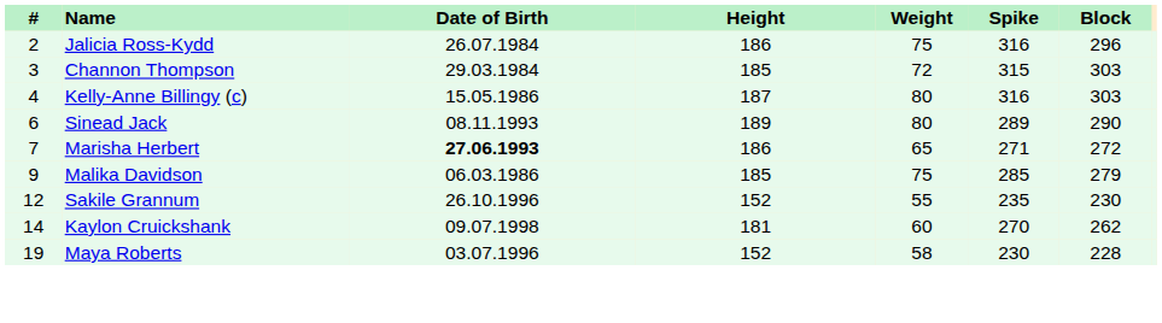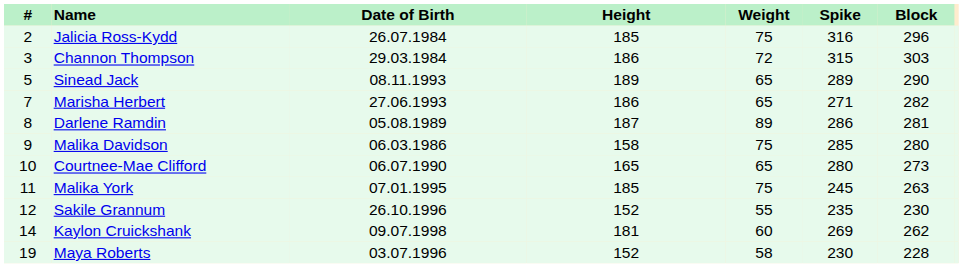 <table border=0 cellpadding=2 cellspacing=0  |- bgcolor=#FFECCE style="text-align:center; font-size:90%;" width=100%>
 <tr bgcolor=#BBF0C9>
 <th width=5%>#</th>
 <th width=25% align=left>Name</th>
 <th width=25%>Date of Birth</th>
 <th width=21%>Height</th>
 <th width=8%>Weight</th>
 <th width=8%>Spike</th>
 <th width=8%>Block</th>
 </tr>
 <tr bgcolor=#E7FAEC>
 <td>2</td>
 <td align=left><a href='#'>Jalicia Ross-Kydd</a></td>
 <td>26.07.1984</td>
-<td>186</td>
+<td>185</td>
 <td>75</td>
 <td>316</td>
 <td>296</td>
 <td></td>
 </tr>
 <tr bgcolor=#E7FAEC>
 <td>3</td>
 <td align=left><a href='#'>Channon Thompson</a></td>
 <td>29.03.1984</td>
-<td>185</td>
+<td>186</td>
 <td>72</td>
 <td>315</td>
 <td>303</td>
 <td></td>
 </tr>
 <tr bgcolor=#E7FAEC>
-<td>4</td>
-<td align=left><a href='#'>Kelly-Anne Billingy</a> (<a href='#'>c</a>)</td>
-<td>15.05.1986</td>
-<td>187</td>
-<td>80</td>
-<td>316</td>
-<td>303</td>
-<td></td>
-</tr>
-<tr bgcolor=#E7FAEC>
-<td>6</td>
+<td>5</td>
 <td align=left><a href='#'>Sinead Jack</a></td>
 <td>08.11.1993</td>
 <td>189</td>
-<td>80</td>
+<td>65</td>
 <td>289</td>
 <td>290</td>
 <td></td>
 </tr>
 <tr bgcolor=#E7FAEC>
 <td>7</td>
 <td align=left><a href='#'>Marisha Herbert</a></td>
-<td><strong>27.06.1993</strong></td>
+<td>27.06.1993</td>
 <td>186</td>
 <td>65</td>
 <td>271</td>
-<td>272</td>
+<td>282</td>
+<td></td>
+</tr>
+<tr bgcolor=#E7FAEC>
+<td>8</td>
+<td align=left><a href='#'>Darlene Ramdin</a></td>
+<td>05.08.1989</td>
+<td>187</td>
+<td>89</td>
+<td>286</td>
+<td>281</td>
 <td></td>
 </tr>
 <tr bgcolor=#E7FAEC>
 <td>9</td>
 <td align=left><a href='#'>Malika Davidson</a></td>
 <td>06.03.1986</td>
+<td>158</td>
+<td>75</td>
+<td>285</td>
+<td>280</td>
+<td></td>
+</tr>
+<tr bgcolor=#E7FAEC>
+<td>10</td>
+<td align=left><a href='#'>Courtnee-Mae Clifford</a></td>
+<td>06.07.1990</td>
+<td>165</td>
+<td>65</td>
+<td>280</td>
+<td>273</td>
+<td></td>
+</tr>
+<tr bgcolor=#E7FAEC>
+<td>11</td>
+<td align=left><a href='#'>Malika York</a></td>
+<td>07.01.1995</td>
 <td>185</td>
 <td>75</td>
-<td>285</td>
-<td>279</td>
+<td>245</td>
+<td>263</td>
 <td></td>
 </tr>
 <tr bgcolor=#E7FAEC>
 <td>12</td>
 <td align=left><a href='#'>Sakile Grannum</a></td>
 <td>26.10.1996</td>
 <td>152</td>
 <td>55</td>
 <td>235</td>
 <td>230</td>
 <td></td>
 </tr>
 <tr bgcolor=#E7FAEC>
 <td>14</td>
 <td align=left><a href='#'>Kaylon Cruickshank</a></td>
 <td>09.07.1998</td>
 <td>181</td>
 <td>60</td>
-<td>270</td>
+<td>269</td>
 <td>262</td>
 <td></td>
 </tr>
 <tr bgcolor=#E7FAEC>
 <td>19</td>
 <td align=left><a href='#'>Maya Roberts</a></td>
 <td>03.07.1996</td>
 <td>152</td>
 <td>58</td>
 <td>230</td>
 <td>228</td>
 <td></td>
 </tr>
 </table>
